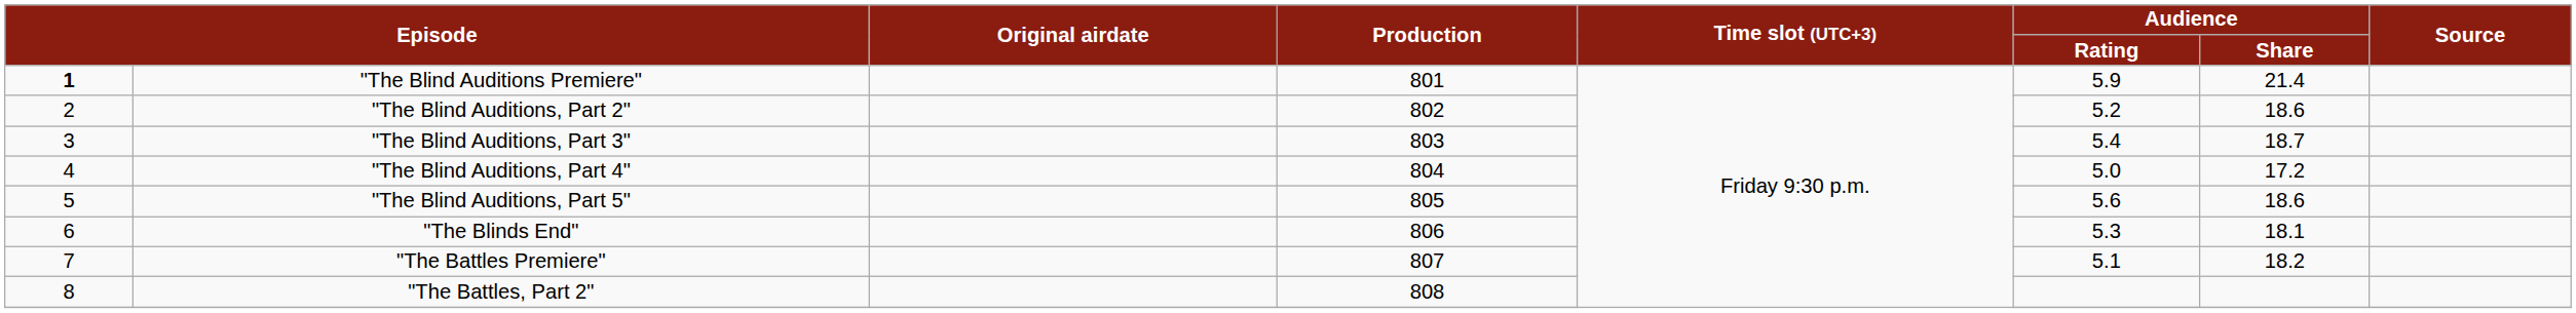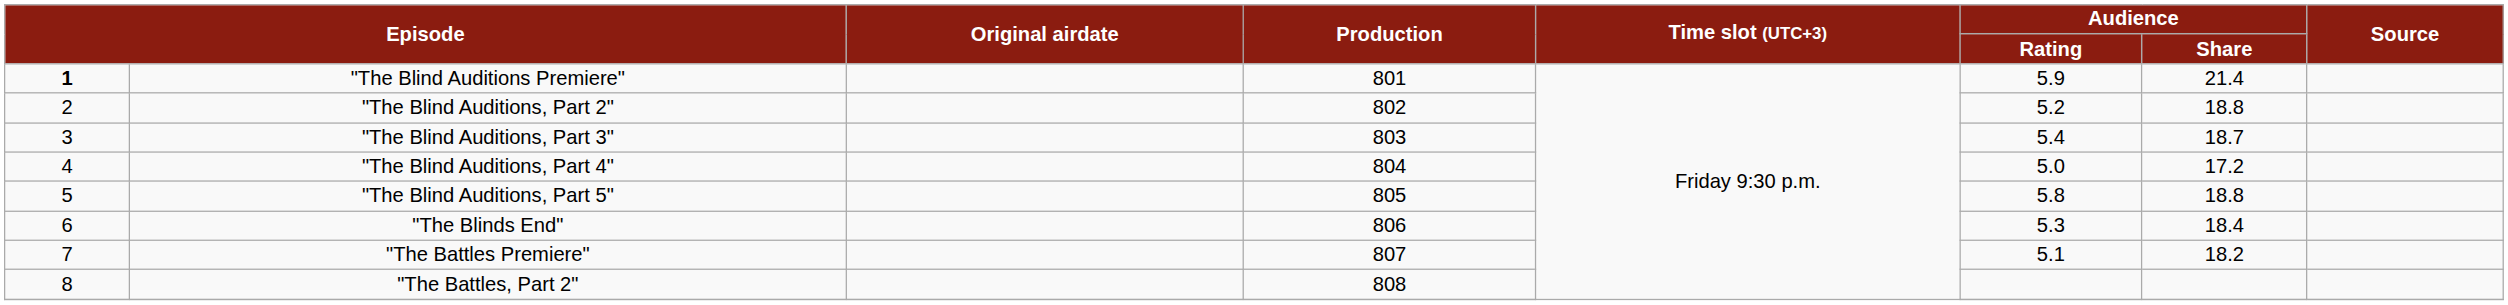 <table class="wikitable" style="text-align:center; line-height:16px; width:100%;">
 <tr>
 <th style="background:#8b1c10; color:white;" colspan=2 rowspan=2>Episode</th>
 <th style="background:#8b1c10; color:white;" rowspan=2>Original airdate</th>
 <th style="background:#8b1c10; color:white;" rowspan=2>Production</th>
 <th style="background:#8b1c10; color:white;" rowspan=2>Time slot <small>(UTC+3)</small></th>
 <th style="background:#8b1c10; color:white;" colspan=2>Audience</th>
 <th style="background:#8b1c10; color:white;" rowspan=2>Source</th>
 </tr>
 <tr>
 <th style="background:#8b1c10; color:white;">Rating</th>
 <th style="background:#8b1c10; color:white;">Share</th>
 </tr>
 <tr>
 <td style="width:05%;"><strong>1</strong></td>
 <td>"The Blind Auditions Premiere"</td>
 <td></td>
 <td>801</td>
 <td rowspan=12>Friday 9:30 p.m.</td>
 <td>5.9</td>
 <td>21.4</td>
 <td></td>
 </tr>
 <tr>
 <td style="width:05%;">2</td>
 <td>"The Blind Auditions, Part 2"</td>
 <td></td>
 <td>802</td>
 <td>5.2</td>
-<td>18.6</td>
+<td>18.8</td>
 <td></td>
 </tr>
 <tr>
 <td style="width:05%;">3</td>
 <td>"The Blind Auditions, Part 3"</td>
 <td></td>
 <td>803</td>
 <td>5.4</td>
 <td>18.7</td>
 <td></td>
 </tr>
 <tr>
 <td style="width:05%;">4</td>
 <td>"The Blind Auditions, Part 4"</td>
 <td></td>
 <td>804</td>
 <td>5.0</td>
 <td>17.2</td>
 <td></td>
 </tr>
 <tr>
 <td style="width:05%;">5</td>
 <td>"The Blind Auditions, Part 5"</td>
 <td></td>
 <td>805</td>
-<td>5.6</td>
-<td>18.6</td>
+<td>5.8</td>
+<td>18.8</td>
 <td></td>
 </tr>
 <tr>
 <td style="width:05%;">6</td>
 <td>"The Blinds End"</td>
 <td></td>
 <td>806</td>
 <td>5.3</td>
-<td>18.1</td>
+<td>18.4</td>
 <td></td>
 </tr>
 <tr>
 <td style="width:05%;">7</td>
 <td>"The Battles Premiere"</td>
 <td></td>
 <td>807</td>
 <td>5.1</td>
 <td>18.2</td>
 <td></td>
 </tr>
 <tr>
 <td style="width:05%;">8</td>
 <td>"The Battles, Part 2"</td>
 <td></td>
 <td>808</td>
 <td></td>
 <td></td>
 <td></td>
 </tr>
 <tr>
 </tr>
 </table>
